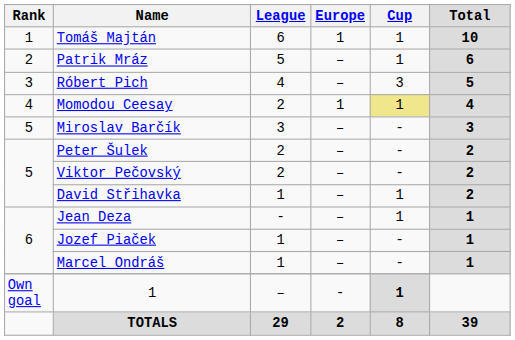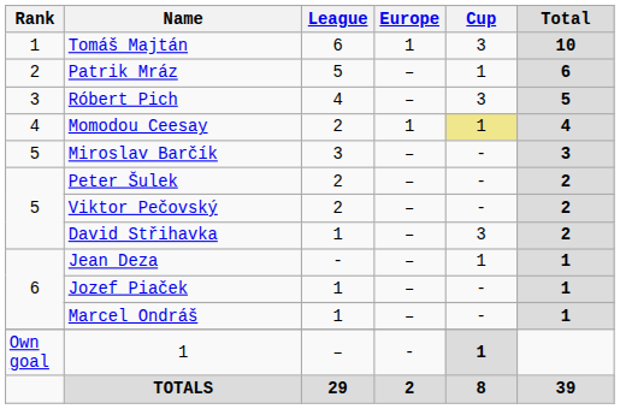 <table class="wikitable" style="text-align: center;">
 <tr>
 <th width=40>Rank</th>
 <th width=180>Name</th>
 <th width=50><a href='#'>League</a></th>
 <th width=50><a href='#'>Europe</a></th>
 <th width=50><a href='#'>Cup</a></th>
 <th width=70 style="background: #DCDCDC">Total</th>
 </tr>
 <tr>
 <td rowspan=1>1</td>
 <td style="text-align:left;"> <a href='#'>Tomáš Majtán</a></td>
 <td>6</td>
 <td>1</td>
-<td>1</td>
+<td>3</td>
 <th style="background: #DCDCDC"><strong>10</strong></th>
 </tr>
 <tr>
 <td rowspan=1>2</td>
 <td style="text-align:left;"> <a href='#'>Patrik Mráz</a></td>
 <td>5</td>
 <td>–</td>
 <td>1</td>
 <th style="background: #DCDCDC"><strong>6</strong></th>
 </tr>
 <tr>
 <td rowspan=1>3</td>
 <td style="text-align:left;"> <a href='#'>Róbert Pich</a></td>
 <td>4</td>
 <td>–</td>
 <td>3</td>
 <th style="background: #DCDCDC"><strong>5</strong></th>
 </tr>
 <tr>
 <td rowspan=1>4</td>
 <td style="text-align:left;"> <a href='#'>Momodou Ceesay</a></td>
 <td>2</td>
 <td>1</td>
 <td style="background: khaki;">1</td>
 <th style="background: #DCDCDC"><strong>4</strong></th>
 </tr>
 <tr>
 <td rowspan=1>5</td>
 <td style="text-align:left;"> <a href='#'>Miroslav Barčík</a></td>
 <td>3</td>
 <td>–</td>
 <td>-</td>
 <th style="background: #DCDCDC"><strong>3</strong></th>
 </tr>
 <tr>
 <td rowspan=3>5</td>
 <td style="text-align:left;"> <a href='#'>Peter Šulek</a></td>
 <td>2</td>
 <td>–</td>
 <td>-</td>
 <th style="background: #DCDCDC"><strong>2</strong></th>
 </tr>
 <tr>
 <td style="text-align:left;"> <a href='#'>Viktor Pečovský</a></td>
 <td>2</td>
 <td>–</td>
 <td>-</td>
 <th style="background: #DCDCDC"><strong>2</strong></th>
 </tr>
 <tr>
 <td style="text-align:left;"> <a href='#'>David Střihavka</a></td>
 <td>1</td>
 <td>–</td>
-<td>1</td>
+<td>3</td>
 <th style="background: #DCDCDC"><strong>2</strong></th>
 </tr>
 <tr>
 <td rowspan=4>6</td>
 <td style="text-align:left;"> <a href='#'>Jean Deza</a></td>
 <td>-</td>
 <td>–</td>
 <td>1</td>
 <th style="background: #DCDCDC"><strong>1</strong></th>
 </tr>
 <tr>
 <td style="text-align:left;"> <a href='#'>Jozef Piaček</a></td>
 <td>1</td>
 <td>–</td>
 <td>-</td>
 <th style="background: #DCDCDC"><strong>1</strong></th>
 </tr>
 <tr>
 </tr>
 <tr>
 <td style="text-align:left;"> <a href='#'>Marcel Ondráš</a></td>
 <td>1</td>
 <td>–</td>
 <td>-</td>
 <th style="background: #DCDCDC"><strong>1</strong></th>
 </tr>
 <tr>
 </tr>
 <tr>
 <td style="text-align:left;"><a href='#'>Own goal</a></td>
 <td>1</td>
 <td>–</td>
 <td>-</td>
 <th style="background: #DCDCDC"><strong>1</strong></th>
 </tr>
 <tr>
 <td></td>
 <th style="background: #DCDCDC"><strong>TOTALS</strong></th>
 <th style="background: #DCDCDC"><strong>29</strong></th>
 <th style="background: #DCDCDC"><strong>2</strong></th>
 <th style="background: #DCDCDC"><strong>8</strong></th>
 <th style="background: #DCDCDC"><strong>39</strong></th>
 </tr>
 </table>
